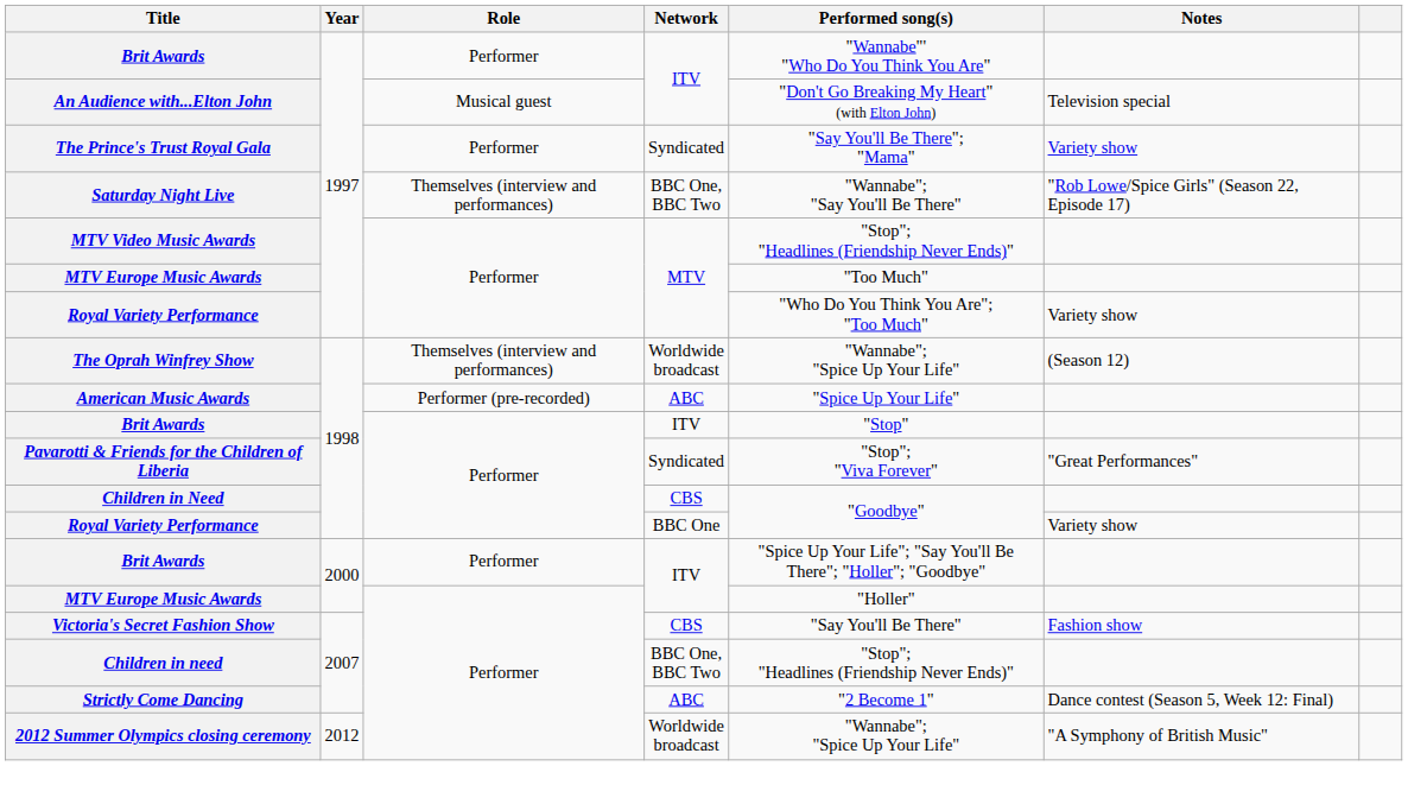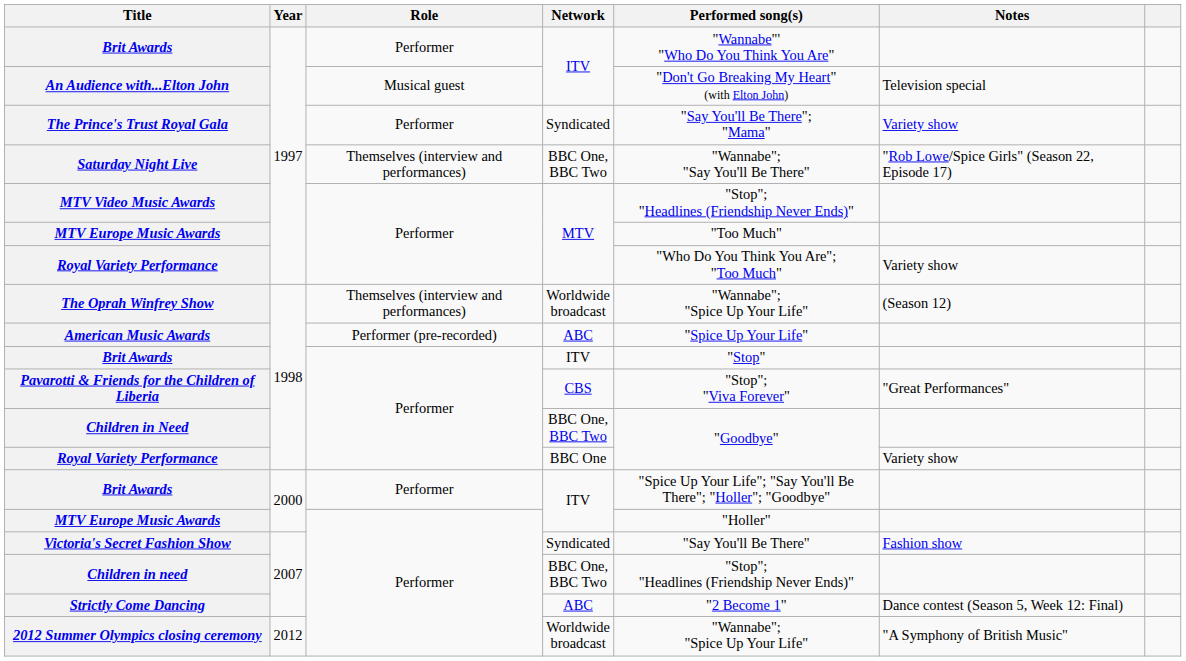 <table class="wikitable sortable plainrowheaders" style="text-align:center;">
 <tr>
 <th scope="col" style="width: 18em;">Title</th>
 <th scope="col" style="width: 2em;">Year</th>
 <th scope="col" style="width: 16em;">Role</th>
 <th scope="col" style="width: 2em;">Network</th>
 <th scope="col" style="width: 18em;" class="unsortable">Performed song(s)</th>
 <th scope="col" style="width: 18em;" class="unsortable">Notes</th>
 <th scope="col" style="width: 2em;" class="unsortable"></th>
 </tr>
 <tr>
 <th scope="row"><em><a href='#'>Brit Awards</a></em></th>
 <td rowspan="7">1997</td>
 <td>Performer</td>
 <td rowspan="2"><a href='#'>ITV</a></td>
 <td>"<a href='#'>Wannabe</a>"'<br>"<a href='#'>Who Do You Think You Are</a>"</td>
 <td style="text-align:left;"></td>
 <td style="text-align: center;"></td>
 </tr>
 <tr>
 <th scope="row"><em><a href='#'>An Audience with...Elton John</a></em></th>
 <td>Musical guest</td>
 <td>"<a href='#'>Don't Go Breaking My Heart</a>"<br><small>(with <a href='#'>Elton John</a>)</small></td>
 <td style="text-align:left;">Television special</td>
 <td style="text-align: center;"></td>
 </tr>
 <tr>
 <th scope="row"><em><a href='#'>The Prince's Trust Royal Gala</a></em></th>
 <td>Performer</td>
 <td>Syndicated</td>
 <td>"<a href='#'>Say You'll Be There</a>";<br>"<a href='#'>Mama</a>"</td>
 <td style="text-align:left;"><a href='#'>Variety show</a></td>
 <td style="text-align: center;"><br></td>
 </tr>
 <tr>
 <th scope="row"><em><a href='#'>Saturday Night Live</a></em></th>
 <td>Themselves (interview and performances)</td>
 <td>BBC One,<br>BBC Two</td>
 <td>"Wannabe";<br>"Say You'll Be There"</td>
 <td style="text-align:left;">"<a href='#'>Rob Lowe</a>/Spice Girls" (Season 22, Episode 17)</td>
 <td style="text-align: center;"></td>
 </tr>
 <tr>
 <th scope="row"><em><a href='#'>MTV Video Music Awards</a></em></th>
 <td rowspan="3">Performer</td>
 <td rowspan="3"><a href='#'>MTV</a></td>
 <td>"Stop";<br>"<a href='#'>Headlines (Friendship Never Ends)</a>"</td>
 <td style="text-align:left;"></td>
 <td style="text-align: center;"></td>
 </tr>
 <tr>
 <th scope="row"><em><a href='#'>MTV Europe Music Awards</a></em></th>
 <td>"Too Much"</td>
 <td style="text-align:left;"></td>
 <td style="text-align: center;"></td>
 </tr>
 <tr>
 <th scope="row"><em><a href='#'>Royal Variety Performance</a></em></th>
 <td>"Who Do You Think You Are";<br>"<a href='#'>Too Much</a>"</td>
 <td style="text-align:left;">Variety show</td>
 <td style="text-align: center;"><br></td>
 </tr>
 <tr>
 <th scope="row"><em><a href='#'>The Oprah Winfrey Show</a></em></th>
 <td rowspan="6">1998</td>
 <td>Themselves (interview and performances)</td>
 <td>Worldwide broadcast</td>
 <td>"Wannabe";<br>"Spice Up Your Life"</td>
 <td style="text-align:left;">(Season 12)</td>
 <td style="text-align: center;"></td>
 </tr>
 <tr>
 <th scope="row"><em><a href='#'>American Music Awards</a></em></th>
 <td>Performer (pre-recorded)</td>
 <td><a href='#'>ABC</a></td>
 <td>"<a href='#'>Spice Up Your Life</a>"</td>
 <td style="text-align:left;"></td>
 <td style="text-align: center;"></td>
 </tr>
 <tr>
 <th scope="row"><em><a href='#'>Brit Awards</a></em></th>
 <td rowspan="4">Performer</td>
 <td>ITV</td>
 <td>"<a href='#'>Stop</a>"</td>
 <td style="text-align:left;"></td>
 <td style="text-align: center;"></td>
 </tr>
 <tr>
 <th scope="row"><em><a href='#'>Pavarotti & Friends for the Children of Liberia</a></em></th>
-<td>Syndicated</td>
+<td><a href='#'>CBS</a></td>
 <td>"Stop";<br>"<a href='#'>Viva Forever</a>"</td>
 <td style="text-align:left;">"Great Performances"</td>
 <td style="text-align: center;"><br></td>
 </tr>
 <tr>
 <th scope="row"><em><a href='#'>Children in Need</a></em></th>
-<td><a href='#'>CBS</a></td>
+<td>BBC One,<br><a href='#'>BBC Two</a></td>
 <td rowspan="2">"<a href='#'>Goodbye</a>"</td>
 <td style="text-align:left;"></td>
 <td style="text-align: center;"></td>
 </tr>
 <tr>
 <th scope="row"><em><a href='#'>Royal Variety Performance</a></em></th>
 <td>BBC One</td>
 <td style="text-align:left;">Variety show</td>
 <td style="text-align: center;"></td>
 </tr>
 <tr>
 <th scope="row"><em><a href='#'>Brit Awards</a></em></th>
 <td rowspan="2">2000</td>
 <td>Performer</td>
 <td rowspan="2">ITV</td>
 <td>"Spice Up Your Life"; "Say You'll Be There"; "<a href='#'>Holler</a>"; "Goodbye"</td>
 <td style="text-align:left;"></td>
 <td style="text-align: center;"><br></td>
 </tr>
 <tr>
 <th scope="row"><em><a href='#'>MTV Europe Music Awards</a></em></th>
 <td rowspan="5">Performer</td>
 <td>"Holler"</td>
 <td style="text-align:left;"></td>
 <td style="text-align: center;"></td>
 </tr>
 <tr>
 <th scope="row"><em><a href='#'>Victoria's Secret Fashion Show</a></em></th>
 <td rowspan="3">2007</td>
-<td><a href='#'>CBS</a></td>
+<td>Syndicated</td>
 <td>"Say You'll Be There"</td>
 <td style="text-align:left;"><a href='#'>Fashion show</a></td>
 <td style="text-align: center;"></td>
 </tr>
 <tr>
 <th scope="row"><em><a href='#'>Children in need</a></em></th>
 <td>BBC One,<br>BBC Two</td>
 <td>"Stop";<br>"Headlines (Friendship Never Ends)"</td>
 <td style="text-align:left;"></td>
 <td style="text-align: center;"></td>
 </tr>
 <tr>
 <th scope="row"><em><a href='#'>Strictly Come Dancing</a></em></th>
 <td><a href='#'>ABC</a></td>
 <td>"<a href='#'>2 Become 1</a>"</td>
 <td style="text-align:left;">Dance contest (Season 5, Week 12: Final)</td>
 <td style="text-align: center;"></td>
 </tr>
 <tr>
 <th scope="row"><em><a href='#'>2012 Summer Olympics closing ceremony</a></em></th>
 <td>2012</td>
 <td>Worldwide broadcast</td>
 <td>"Wannabe";<br>"Spice Up Your Life"</td>
 <td style="text-align:left;">"A Symphony of British Music"</td>
 <td style="text-align: center;"></td>
 </tr>
 </table>
